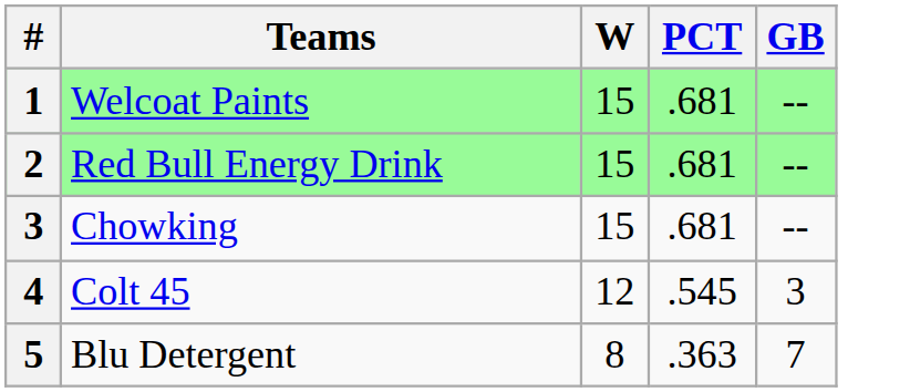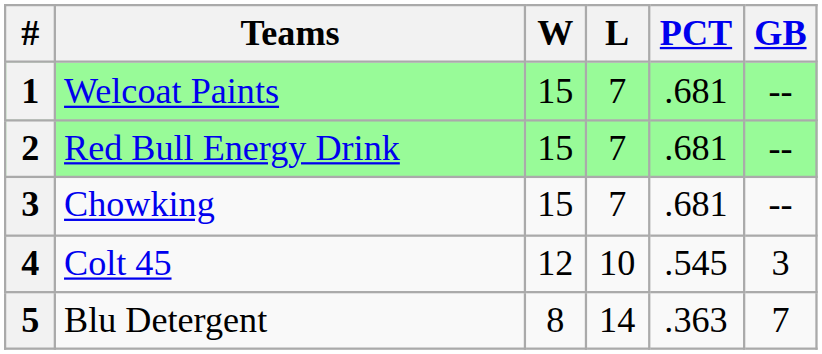 <table class="wikitable" style="text-align:center;">
 <tr>
 <th width=15>#</th>
 <th width=200>Teams</th>
 <th width=20>W</th>
+<th width=20>L</th>
 <th width=35><a href='#'>PCT</a></th>
 <th width=25><a href='#'>GB</a></th>
 </tr>
 <tr bgcolor="#98fb98">
 <th>1</th>
 <td align=left><a href='#'>Welcoat Paints</a></td>
 <td>15</td>
+<td>7</td>
 <td>.681</td>
 <td>--</td>
 </tr>
 <tr bgcolor="#98fb98">
 <th>2</th>
 <td align=left><a href='#'>Red Bull Energy Drink</a></td>
 <td>15</td>
+<td>7</td>
 <td>.681</td>
 <td>--</td>
 </tr>
 <tr bgcolor=>
 <th>3</th>
 <td align=left><a href='#'>Chowking</a></td>
 <td>15</td>
+<td>7</td>
 <td>.681</td>
 <td>--</td>
 </tr>
 <tr bgcolor=>
 <th>4</th>
 <td align=left><a href='#'>Colt 45</a></td>
 <td>12</td>
+<td>10</td>
 <td>.545</td>
 <td>3</td>
 </tr>
 <tr bgcolor=>
 <th>5</th>
 <td align=left>Blu Detergent</td>
 <td>8</td>
+<td>14</td>
 <td>.363</td>
 <td>7</td>
 </tr>
 </table>
